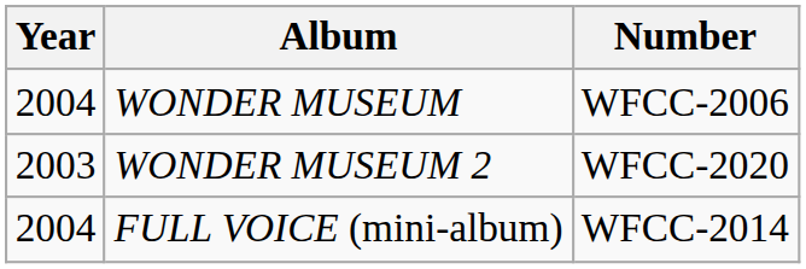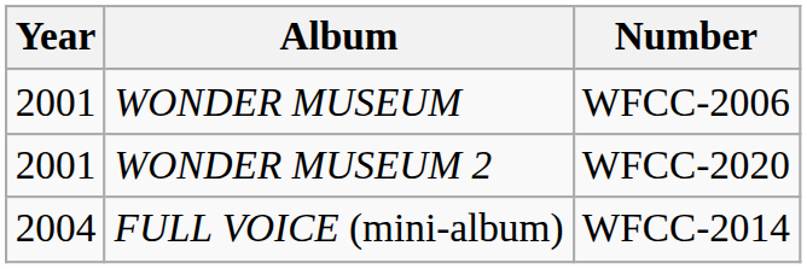 <table class="wikitable sortable">
 <tr>
 <th>Year</th>
 <th>Album</th>
 <th>Number</th>
 </tr>
 <tr>
-<td>2004</td>
+<td>2001</td>
 <td><em>WONDER MUSEUM</em></td>
 <td>WFCC-2006</td>
 </tr>
 <tr>
-<td>2003</td>
+<td>2001</td>
 <td><em>WONDER MUSEUM 2</em></td>
 <td>WFCC-2020</td>
 </tr>
 <tr>
 <td>2004</td>
 <td><em>FULL VOICE</em> (mini-album)</td>
 <td>WFCC-2014</td>
 </tr>
 </table>
